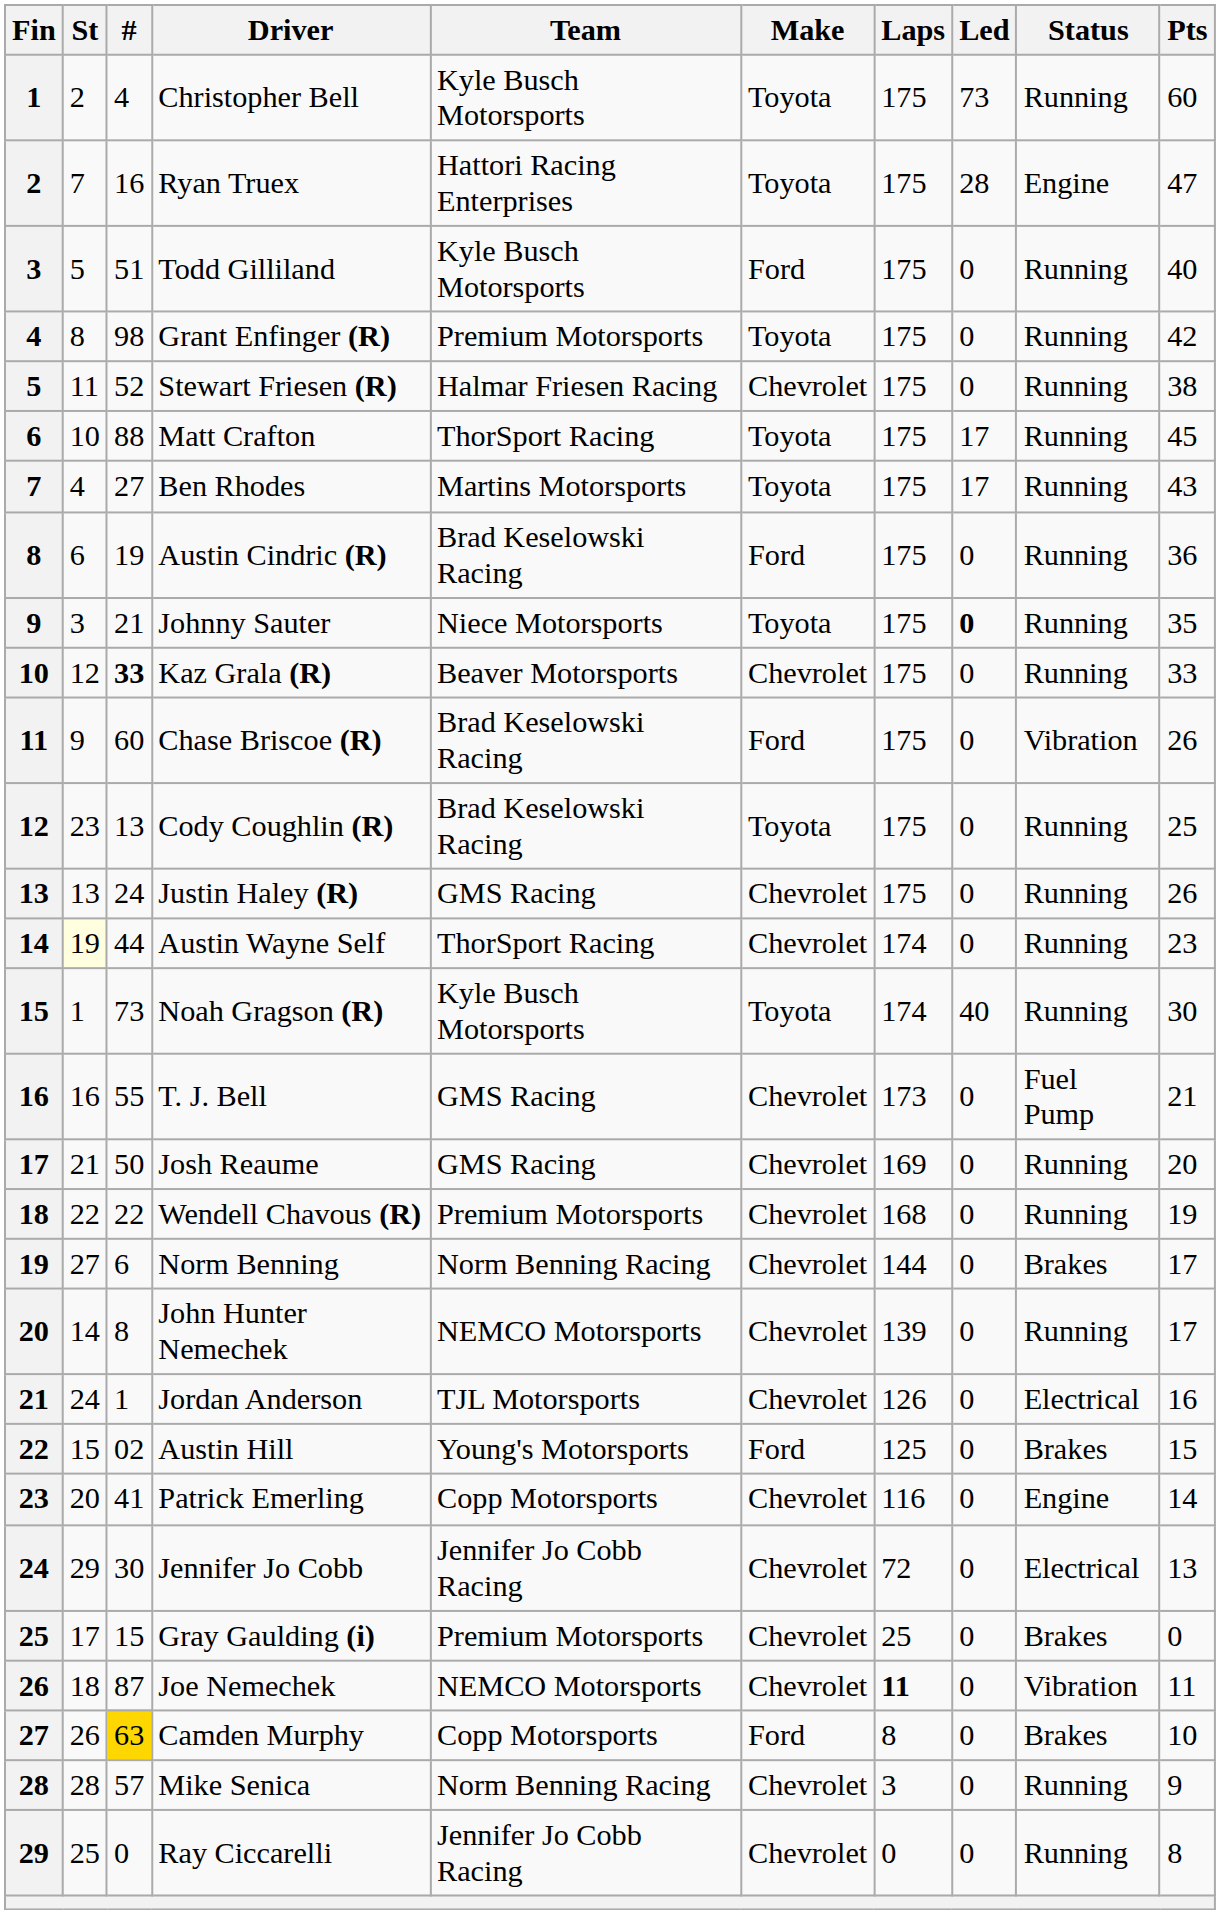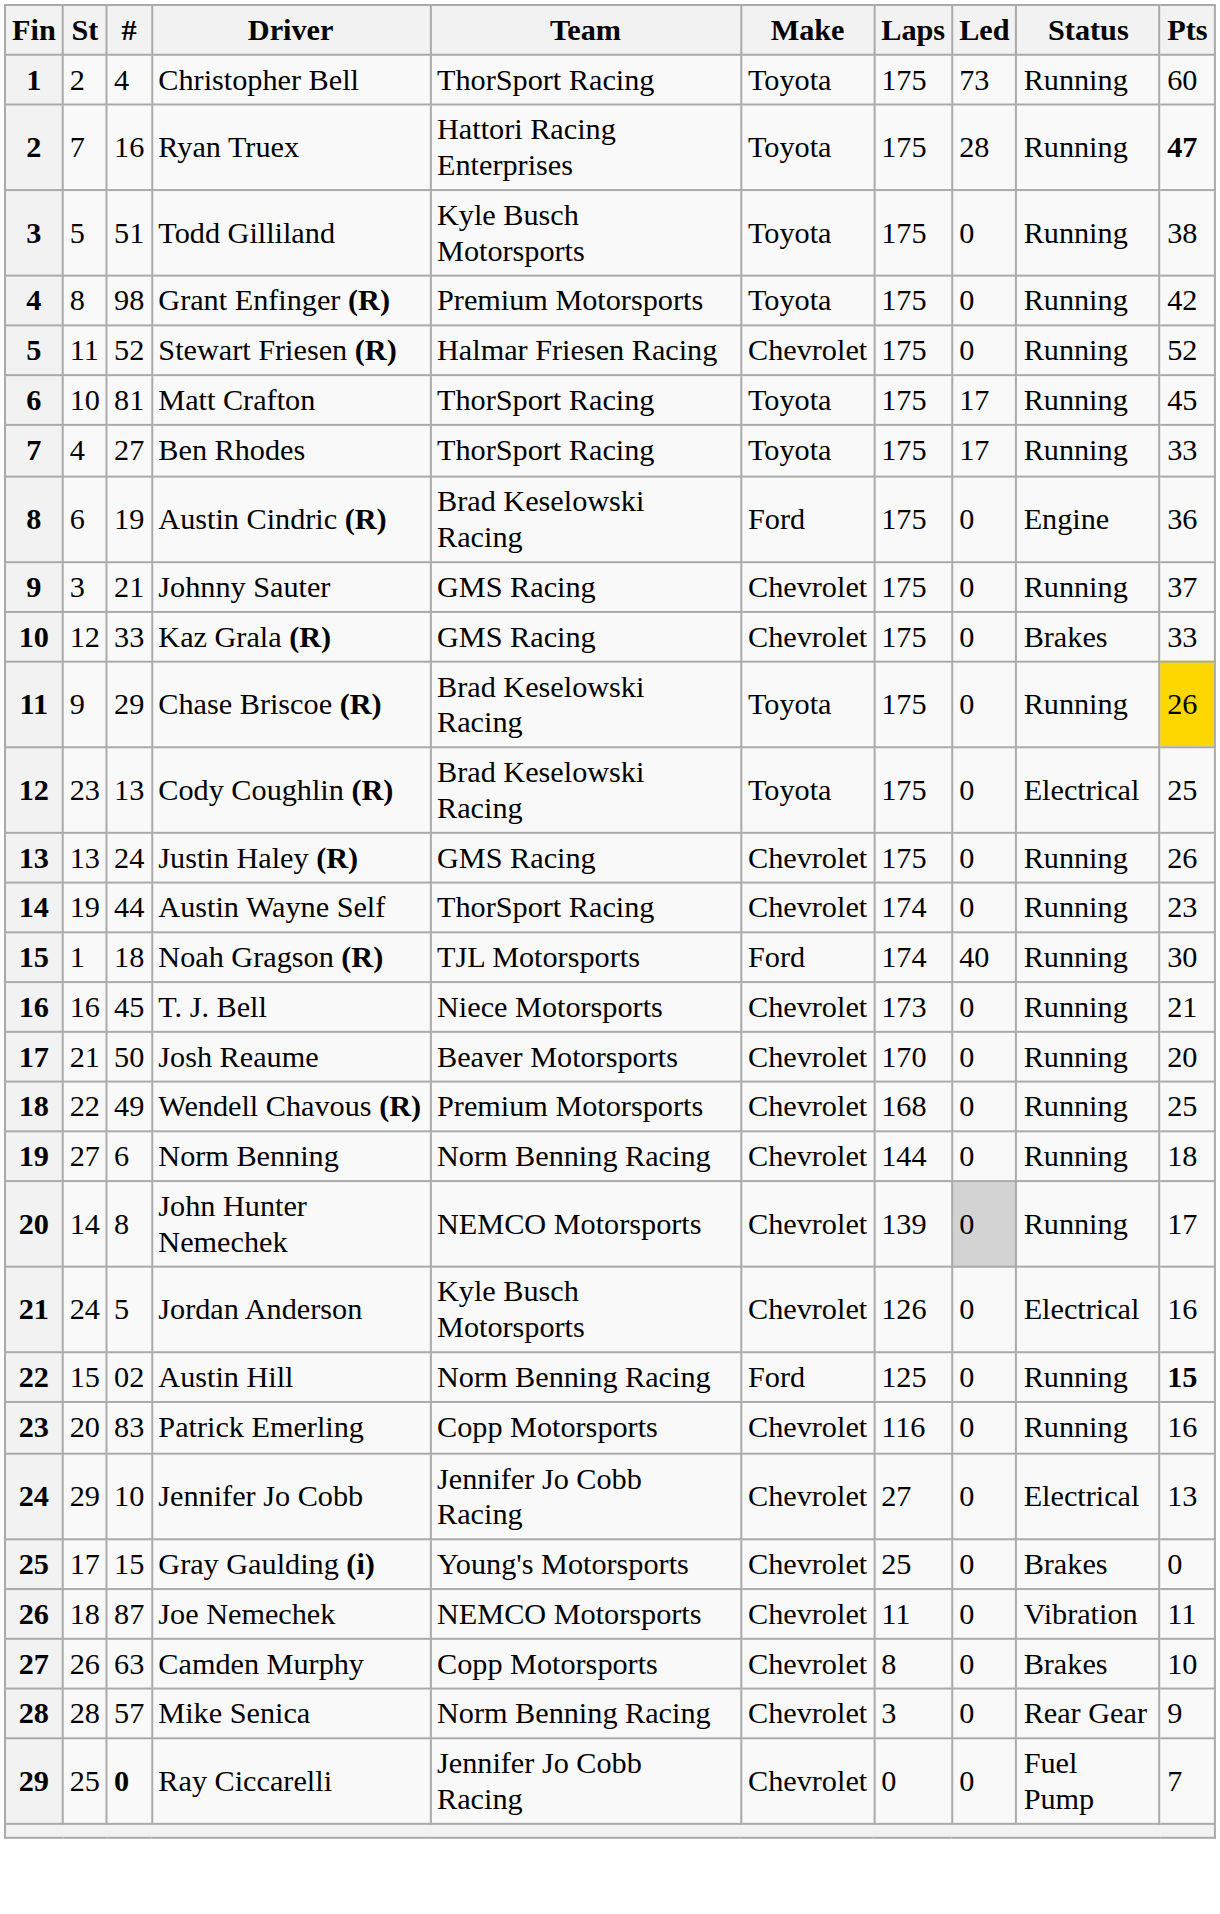 <table class="wikitable" style="font-size:95%">
 <tr>
 <th>Fin</th>
 <th>St</th>
 <th>#</th>
 <th>Driver</th>
 <th>Team</th>
 <th>Make</th>
 <th>Laps</th>
 <th>Led</th>
 <th>Status</th>
 <th>Pts</th>
 </tr>
 <tr>
 <th>1</th>
 <td>2</td>
 <td>4</td>
 <td>Christopher Bell</td>
-<td>Kyle Busch Motorsports</td>
+<td>ThorSport Racing</td>
 <td>Toyota</td>
 <td>175</td>
 <td>73</td>
 <td>Running</td>
 <td>60</td>
 </tr>
 <tr>
 <th>2</th>
 <td>7</td>
 <td>16</td>
 <td>Ryan Truex</td>
 <td>Hattori Racing Enterprises</td>
 <td>Toyota</td>
 <td>175</td>
 <td>28</td>
-<td>Engine</td>
-<td>47</td>
+<td>Running</td>
+<td><strong>47</strong></td>
 </tr>
 <tr>
 <th>3</th>
 <td>5</td>
 <td>51</td>
 <td>Todd Gilliland</td>
 <td>Kyle Busch Motorsports</td>
-<td>Ford</td>
+<td>Toyota</td>
 <td>175</td>
 <td>0</td>
 <td>Running</td>
-<td>40</td>
+<td>38</td>
 </tr>
 <tr>
 <th>4</th>
 <td>8</td>
 <td>98</td>
 <td>Grant Enfinger <strong>(R)</strong></td>
 <td>Premium Motorsports</td>
 <td>Toyota</td>
 <td>175</td>
 <td>0</td>
 <td>Running</td>
 <td>42</td>
 </tr>
 <tr>
 <th>5</th>
 <td>11</td>
 <td>52</td>
 <td>Stewart Friesen <strong>(R)</strong></td>
 <td>Halmar Friesen Racing</td>
 <td>Chevrolet</td>
 <td>175</td>
 <td>0</td>
 <td>Running</td>
-<td>38</td>
+<td>52</td>
 </tr>
 <tr>
 <th>6</th>
 <td>10</td>
-<td>88</td>
+<td>81</td>
 <td>Matt Crafton</td>
 <td>ThorSport Racing</td>
 <td>Toyota</td>
 <td>175</td>
 <td>17</td>
 <td>Running</td>
 <td>45</td>
 </tr>
 <tr>
 <th>7</th>
 <td>4</td>
 <td>27</td>
 <td>Ben Rhodes</td>
-<td>Martins Motorsports</td>
+<td>ThorSport Racing</td>
 <td>Toyota</td>
 <td>175</td>
 <td>17</td>
 <td>Running</td>
-<td>43</td>
+<td>33</td>
 </tr>
 <tr>
 <th>8</th>
 <td>6</td>
 <td>19</td>
 <td>Austin Cindric <strong>(R)</strong></td>
 <td>Brad Keselowski Racing</td>
 <td>Ford</td>
 <td>175</td>
 <td>0</td>
-<td>Running</td>
+<td>Engine</td>
 <td>36</td>
 </tr>
 <tr>
 <th>9</th>
 <td>3</td>
 <td>21</td>
 <td>Johnny Sauter</td>
-<td>Niece Motorsports</td>
-<td>Toyota</td>
+<td>GMS Racing</td>
+<td>Chevrolet</td>
 <td>175</td>
-<td><strong>0</strong></td>
+<td>0</td>
 <td>Running</td>
-<td>35</td>
+<td>37</td>
 </tr>
 <tr>
 <th>10</th>
 <td>12</td>
-<td><strong>33</strong></td>
+<td>33</td>
 <td>Kaz Grala <strong>(R)</strong></td>
-<td>Beaver Motorsports</td>
+<td>GMS Racing</td>
 <td>Chevrolet</td>
 <td>175</td>
 <td>0</td>
-<td>Running</td>
+<td>Brakes</td>
 <td>33</td>
 </tr>
 <tr>
 <th>11</th>
 <td>9</td>
-<td>60</td>
+<td>29</td>
 <td>Chase Briscoe <strong>(R)</strong></td>
 <td>Brad Keselowski Racing</td>
-<td>Ford</td>
+<td>Toyota</td>
 <td>175</td>
 <td>0</td>
-<td>Vibration</td>
-<td>26</td>
+<td>Running</td>
+<td style="background: gold;">26</td>
 </tr>
 <tr>
 <th>12</th>
 <td>23</td>
 <td>13</td>
 <td>Cody Coughlin <strong>(R)</strong></td>
 <td>Brad Keselowski Racing</td>
 <td>Toyota</td>
 <td>175</td>
 <td>0</td>
-<td>Running</td>
+<td>Electrical</td>
 <td>25</td>
 </tr>
 <tr>
 <th>13</th>
 <td>13</td>
 <td>24</td>
 <td>Justin Haley <strong>(R)</strong></td>
 <td>GMS Racing</td>
 <td>Chevrolet</td>
 <td>175</td>
 <td>0</td>
 <td>Running</td>
 <td>26</td>
 </tr>
 <tr>
 <th>14</th>
-<td style="background: lightyellow;">19</td>
+<td>19</td>
 <td>44</td>
 <td>Austin Wayne Self</td>
 <td>ThorSport Racing</td>
 <td>Chevrolet</td>
 <td>174</td>
 <td>0</td>
 <td>Running</td>
 <td>23</td>
 </tr>
 <tr>
 <th>15</th>
 <td>1</td>
-<td>73</td>
+<td>18</td>
 <td>Noah Gragson <strong>(R)</strong></td>
-<td>Kyle Busch Motorsports</td>
-<td>Toyota</td>
+<td>TJL Motorsports</td>
+<td>Ford</td>
 <td>174</td>
 <td>40</td>
 <td>Running</td>
 <td>30</td>
 </tr>
 <tr>
 <th>16</th>
 <td>16</td>
-<td>55</td>
+<td>45</td>
 <td>T. J. Bell</td>
-<td>GMS Racing</td>
+<td>Niece Motorsports</td>
 <td>Chevrolet</td>
 <td>173</td>
 <td>0</td>
-<td>Fuel Pump</td>
+<td>Running</td>
 <td>21</td>
 </tr>
 <tr>
 <th>17</th>
 <td>21</td>
 <td>50</td>
 <td>Josh Reaume</td>
-<td>GMS Racing</td>
+<td>Beaver Motorsports</td>
 <td>Chevrolet</td>
-<td>169</td>
+<td>170</td>
 <td>0</td>
 <td>Running</td>
 <td>20</td>
 </tr>
 <tr>
 <th>18</th>
 <td>22</td>
-<td>22</td>
+<td>49</td>
 <td>Wendell Chavous <strong>(R)</strong></td>
 <td>Premium Motorsports</td>
 <td>Chevrolet</td>
 <td>168</td>
 <td>0</td>
 <td>Running</td>
-<td>19</td>
+<td>25</td>
 </tr>
 <tr>
 <th>19</th>
 <td>27</td>
 <td>6</td>
 <td>Norm Benning</td>
 <td>Norm Benning Racing</td>
 <td>Chevrolet</td>
 <td>144</td>
 <td>0</td>
-<td>Brakes</td>
-<td>17</td>
+<td>Running</td>
+<td>18</td>
 </tr>
 <tr>
 <th>20</th>
 <td>14</td>
 <td>8</td>
 <td>John Hunter Nemechek</td>
 <td>NEMCO Motorsports</td>
 <td>Chevrolet</td>
 <td>139</td>
-<td>0</td>
+<td style="background: lightgrey;">0</td>
 <td>Running</td>
 <td>17</td>
 </tr>
 <tr>
 <th>21</th>
 <td>24</td>
-<td>1</td>
+<td>5</td>
 <td>Jordan Anderson</td>
-<td>TJL Motorsports</td>
+<td>Kyle Busch Motorsports</td>
 <td>Chevrolet</td>
 <td>126</td>
 <td>0</td>
 <td>Electrical</td>
 <td>16</td>
 </tr>
 <tr>
 <th>22</th>
 <td>15</td>
 <td>02</td>
 <td>Austin Hill</td>
-<td>Young's Motorsports</td>
+<td>Norm Benning Racing</td>
 <td>Ford</td>
 <td>125</td>
 <td>0</td>
-<td>Brakes</td>
-<td>15</td>
+<td>Running</td>
+<td><strong>15</strong></td>
 </tr>
 <tr>
 <th>23</th>
 <td>20</td>
-<td>41</td>
+<td>83</td>
 <td>Patrick Emerling</td>
 <td>Copp Motorsports</td>
 <td>Chevrolet</td>
 <td>116</td>
 <td>0</td>
-<td>Engine</td>
-<td>14</td>
+<td>Running</td>
+<td>16</td>
 </tr>
 <tr>
 <th>24</th>
 <td>29</td>
-<td>30</td>
+<td>10</td>
 <td>Jennifer Jo Cobb</td>
 <td>Jennifer Jo Cobb Racing</td>
 <td>Chevrolet</td>
-<td>72</td>
+<td>27</td>
 <td>0</td>
 <td>Electrical</td>
 <td>13</td>
 </tr>
 <tr>
 <th>25</th>
 <td>17</td>
 <td>15</td>
 <td>Gray Gaulding <strong>(i)</strong></td>
-<td>Premium Motorsports</td>
+<td>Young's Motorsports</td>
 <td>Chevrolet</td>
 <td>25</td>
 <td>0</td>
 <td>Brakes</td>
 <td>0</td>
 </tr>
 <tr>
 <th>26</th>
 <td>18</td>
 <td>87</td>
 <td>Joe Nemechek</td>
 <td>NEMCO Motorsports</td>
 <td>Chevrolet</td>
-<td><strong>11</strong></td>
+<td>11</td>
 <td>0</td>
 <td>Vibration</td>
 <td>11</td>
 </tr>
 <tr>
 <th>27</th>
 <td>26</td>
-<td style="background: gold;">63</td>
+<td>63</td>
 <td>Camden Murphy</td>
 <td>Copp Motorsports</td>
-<td>Ford</td>
+<td>Chevrolet</td>
 <td>8</td>
 <td>0</td>
 <td>Brakes</td>
 <td>10</td>
 </tr>
 <tr>
 <th>28</th>
 <td>28</td>
 <td>57</td>
 <td>Mike Senica</td>
 <td>Norm Benning Racing</td>
 <td>Chevrolet</td>
 <td>3</td>
 <td>0</td>
-<td>Running</td>
+<td>Rear Gear</td>
 <td>9</td>
 </tr>
 <tr>
 <th>29</th>
 <td>25</td>
-<td>0</td>
+<td><strong>0</strong></td>
 <td>Ray Ciccarelli</td>
 <td>Jennifer Jo Cobb Racing</td>
 <td>Chevrolet</td>
 <td>0</td>
 <td>0</td>
-<td>Running</td>
-<td>8</td>
+<td>Fuel Pump</td>
+<td>7</td>
 </tr>
 <tr>
 <th colspan="10"></th>
 </tr>
 </table>
